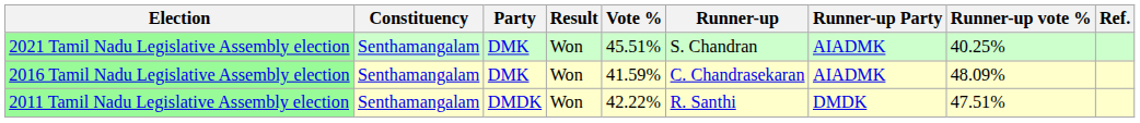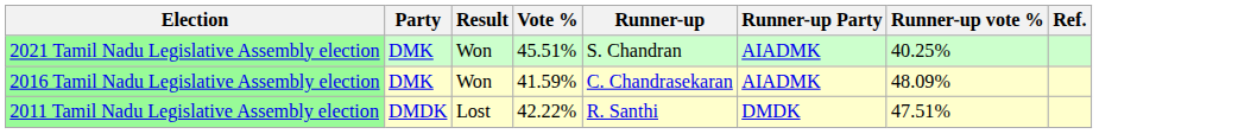 <table class="wikitable">
 <tr>
 <th>Election</th>
-<th>Constituency</th>
 <th>Party</th>
 <th>Result</th>
 <th>Vote %</th>
 <th>Runner-up</th>
 <th>Runner-up Party</th>
 <th>Runner-up vote %</th>
 <th>Ref.</th>
 </tr>
 <tr style="background:#cfc;">
 <td bgcolor=#98FB98><a href='#'>2021 Tamil Nadu Legislative Assembly election</a></td>
-<td><a href='#'>Senthamangalam</a></td>
 <td><a href='#'>DMK</a></td>
 <td>Won</td>
 <td>45.51%</td>
 <td>S. Chandran</td>
 <td><a href='#'>AIADMK</a></td>
 <td>40.25%</td>
 <td></td>
 </tr>
 <tr style="background:#ffc;">
 <td bgcolor=#98FB98><a href='#'>2016 Tamil Nadu Legislative Assembly election</a></td>
-<td><a href='#'>Senthamangalam</a></td>
 <td><a href='#'>DMK</a></td>
 <td>Won</td>
 <td>41.59%</td>
 <td><a href='#'>C. Chandrasekaran</a></td>
 <td><a href='#'>AIADMK</a></td>
 <td>48.09%</td>
 <td></td>
 </tr>
 <tr style="background:#ffc;">
 <td bgcolor=#98FB98><a href='#'>2011 Tamil Nadu Legislative Assembly election</a></td>
-<td><a href='#'>Senthamangalam</a></td>
 <td><a href='#'>DMDK</a></td>
-<td>Won</td>
+<td>Lost</td>
 <td>42.22%</td>
 <td><a href='#'>R. Santhi</a></td>
 <td><a href='#'>DMDK</a></td>
 <td>47.51%</td>
 <td></td>
 </tr>
 </table>
